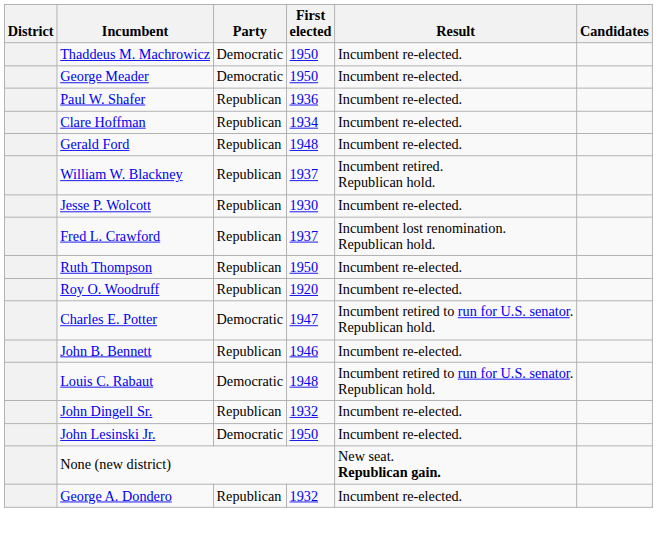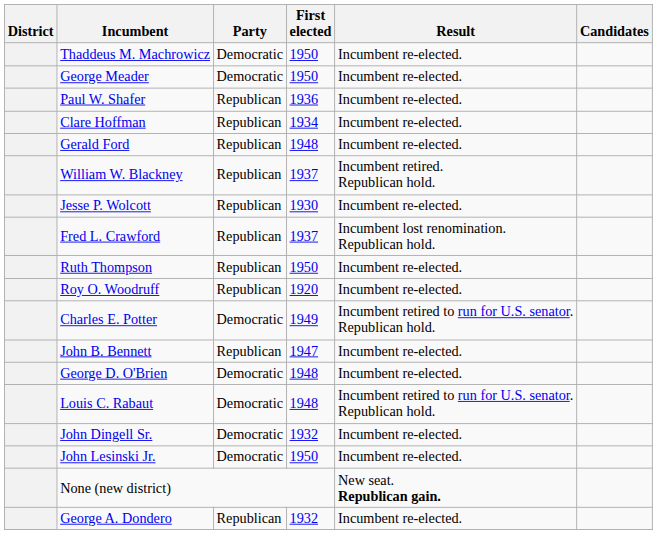 <table class=wikitable>
 <tr valign=bottom>
 <th>District</th>
 <th>Incumbent</th>
 <th>Party</th>
 <th>First<br>elected</th>
 <th>Result</th>
 <th>Candidates</th>
 </tr>
 <tr>
 <th></th>
 <td><a href='#'>Thaddeus M. Machrowicz</a></td>
 <td>Democratic</td>
 <td><a href='#'>1950</a></td>
 <td>Incumbent re-elected.</td>
 <td nowrap></td>
 </tr>
 <tr>
 <th></th>
 <td><a href='#'>George Meader</a></td>
 <td>Democratic</td>
 <td><a href='#'>1950</a></td>
 <td>Incumbent re-elected.</td>
 <td nowrap></td>
 </tr>
 <tr>
 <th></th>
 <td><a href='#'>Paul W. Shafer</a></td>
 <td>Republican</td>
 <td><a href='#'>1936</a></td>
 <td>Incumbent re-elected.</td>
 <td nowrap></td>
 </tr>
 <tr>
 <th></th>
 <td><a href='#'>Clare Hoffman</a></td>
 <td>Republican</td>
 <td><a href='#'>1934</a></td>
 <td>Incumbent re-elected.</td>
 <td nowrap></td>
 </tr>
 <tr>
 <th></th>
 <td><a href='#'>Gerald Ford</a></td>
 <td>Republican</td>
 <td><a href='#'>1948</a></td>
 <td>Incumbent re-elected.</td>
 <td nowrap></td>
 </tr>
 <tr>
 <th></th>
 <td><a href='#'>William W. Blackney</a></td>
 <td>Republican</td>
 <td><a href='#'>1937</a></td>
 <td>Incumbent retired.<br>Republican hold.</td>
 <td nowrap></td>
 </tr>
 <tr>
 <th></th>
 <td><a href='#'>Jesse P. Wolcott</a></td>
 <td>Republican</td>
 <td><a href='#'>1930</a></td>
 <td>Incumbent re-elected.</td>
 <td nowrap></td>
 </tr>
 <tr>
 <th></th>
 <td><a href='#'>Fred L. Crawford</a></td>
 <td>Republican</td>
 <td><a href='#'>1937</a></td>
 <td>Incumbent lost renomination.<br>Republican hold.</td>
 <td nowrap></td>
 </tr>
 <tr>
 <th></th>
 <td><a href='#'>Ruth Thompson</a></td>
 <td>Republican</td>
 <td><a href='#'>1950</a></td>
 <td>Incumbent re-elected.</td>
 <td nowrap></td>
 </tr>
 <tr>
 <th></th>
 <td><a href='#'>Roy O. Woodruff</a></td>
 <td>Republican</td>
 <td><a href='#'>1920</a></td>
 <td>Incumbent re-elected.</td>
 <td nowrap></td>
 </tr>
 <tr>
 <th></th>
 <td><a href='#'>Charles E. Potter</a></td>
 <td>Democratic</td>
-<td><a href='#'>1947</a></td>
+<td><a href='#'>1949</a></td>
 <td>Incumbent retired to <a href='#'>run for U.S. senator</a>.<br>Republican hold.</td>
 <td nowrap></td>
 </tr>
 <tr>
 <th></th>
 <td><a href='#'>John B. Bennett</a></td>
 <td>Republican</td>
-<td><a href='#'>1946</a></td>
+<td><a href='#'>1947</a></td>
+<td>Incumbent re-elected.</td>
+<td nowrap></td>
+</tr>
+<tr>
+<th></th>
+<td><a href='#'>George D. O'Brien</a></td>
+<td>Democratic</td>
+<td><a href='#'>1948</a></td>
 <td>Incumbent re-elected.</td>
 <td nowrap></td>
 </tr>
 <tr>
 <th></th>
 <td><a href='#'>Louis C. Rabaut</a></td>
 <td>Democratic</td>
 <td><a href='#'>1948</a></td>
 <td>Incumbent retired to <a href='#'>run for U.S. senator</a>.<br>Republican hold.</td>
 <td nowrap></td>
 </tr>
 <tr>
 <th></th>
 <td><a href='#'>John Dingell Sr.</a></td>
-<td>Republican</td>
+<td>Democratic</td>
 <td><a href='#'>1932</a></td>
 <td>Incumbent re-elected.</td>
 <td nowrap></td>
 </tr>
 <tr>
 <th></th>
 <td><a href='#'>John Lesinski Jr.</a></td>
 <td>Democratic</td>
 <td><a href='#'>1950</a></td>
 <td>Incumbent re-elected.</td>
 <td nowrap></td>
 </tr>
 <tr>
 <th></th>
 <td colspan=3>None (new district)</td>
 <td>New seat.<br><strong>Republican gain.</strong></td>
 <td nowrap></td>
 </tr>
 <tr>
 <th></th>
 <td><a href='#'>George A. Dondero</a><br></td>
 <td>Republican</td>
 <td><a href='#'>1932</a></td>
 <td>Incumbent re-elected.</td>
 <td nowrap></td>
 </tr>
 </table>
